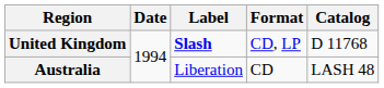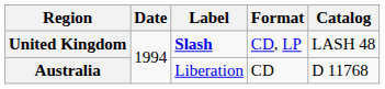 <table class="wikitable plainrwoheaders">
 <tr>
 <th>Region</th>
 <th>Date</th>
 <th>Label</th>
 <th>Format</th>
 <th>Catalog</th>
 </tr>
 <tr>
 <th scope="row">United Kingdom</th>
 <td rowspan="2">1994</td>
 <td><strong><a href='#'>Slash</a></strong></td>
 <td><a href='#'>CD</a>, <a href='#'>LP</a></td>
-<td>D 11768</td>
+<td>LASH 48</td>
 </tr>
 <tr>
 <th scope="row">Australia</th>
 <td><a href='#'>Liberation</a></td>
 <td>CD</td>
-<td>LASH 48</td>
+<td>D 11768</td>
 </tr>
 </table>
